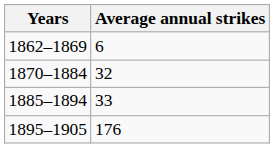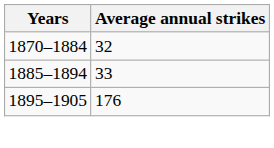 <table class="wikitable">
 <tr>
 <th>Years</th>
 <th>Average annual strikes</th>
-</tr>
-<tr>
-<td>1862–1869</td>
-<td>6</td>
 </tr>
 <tr>
 <td>1870–1884</td>
 <td>32</td>
 </tr>
 <tr>
 <td>1885–1894</td>
 <td>33</td>
 </tr>
 <tr>
 <td>1895–1905</td>
 <td>176</td>
 </tr>
 </table>
